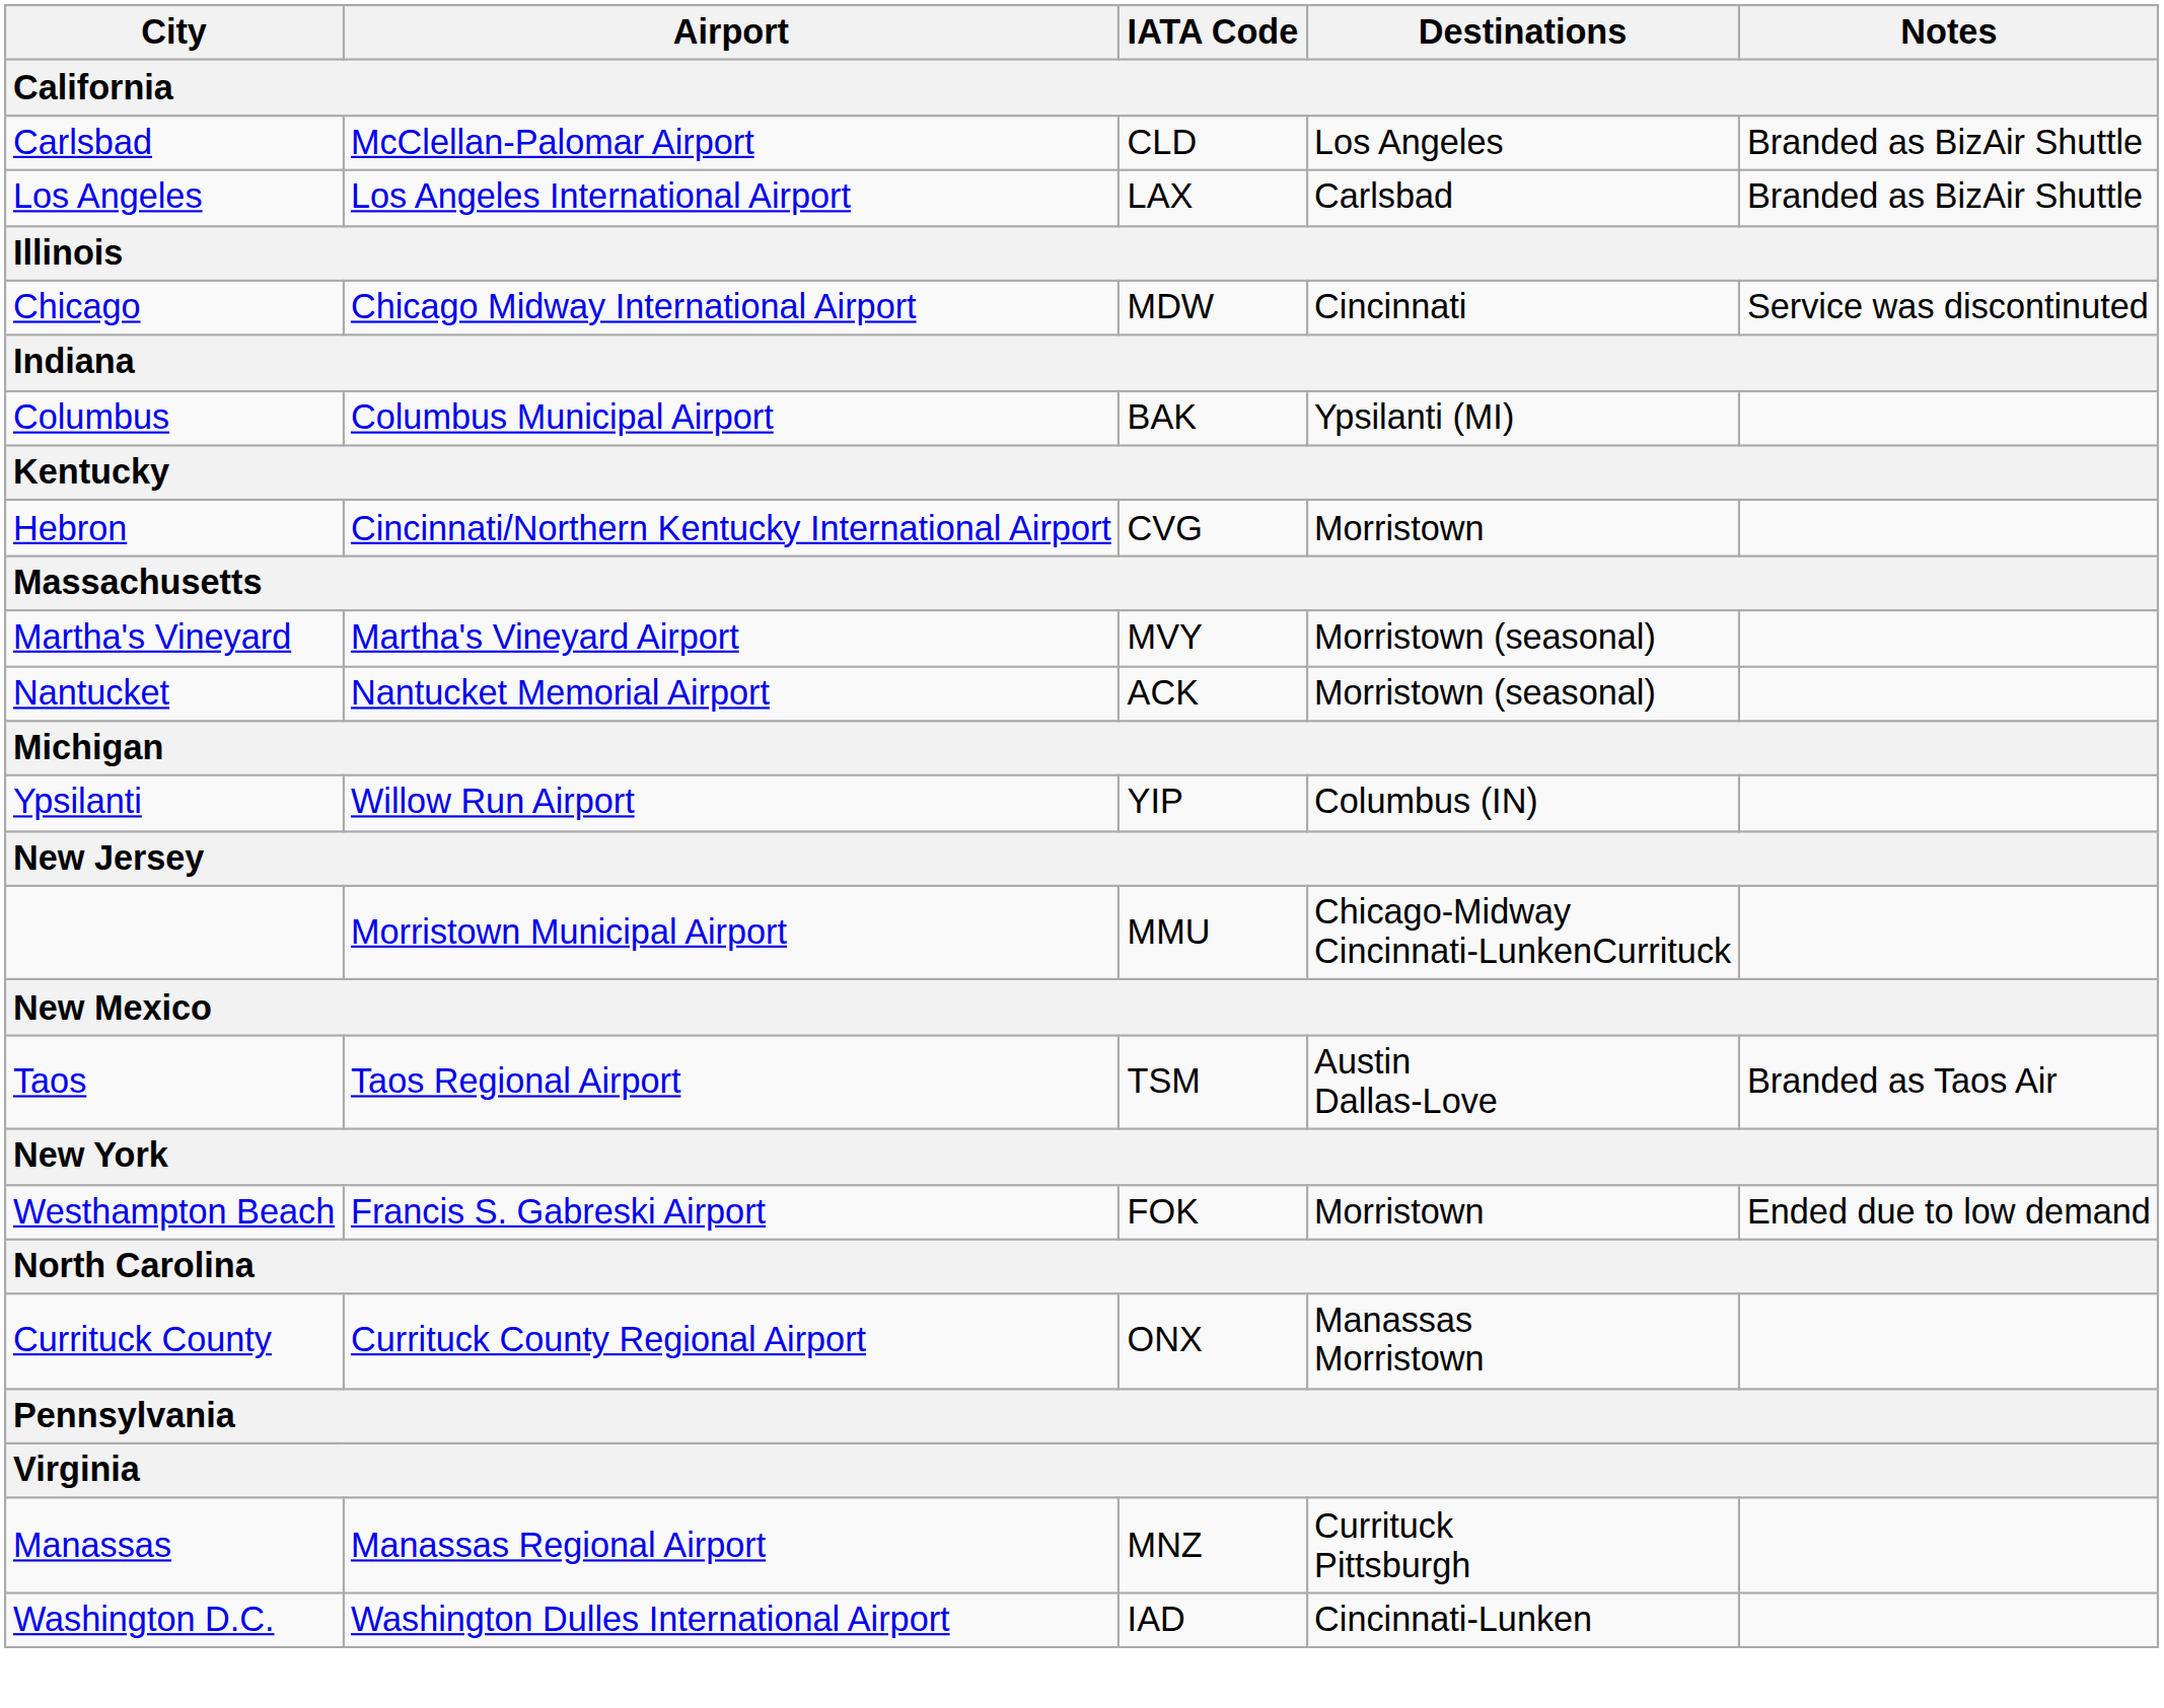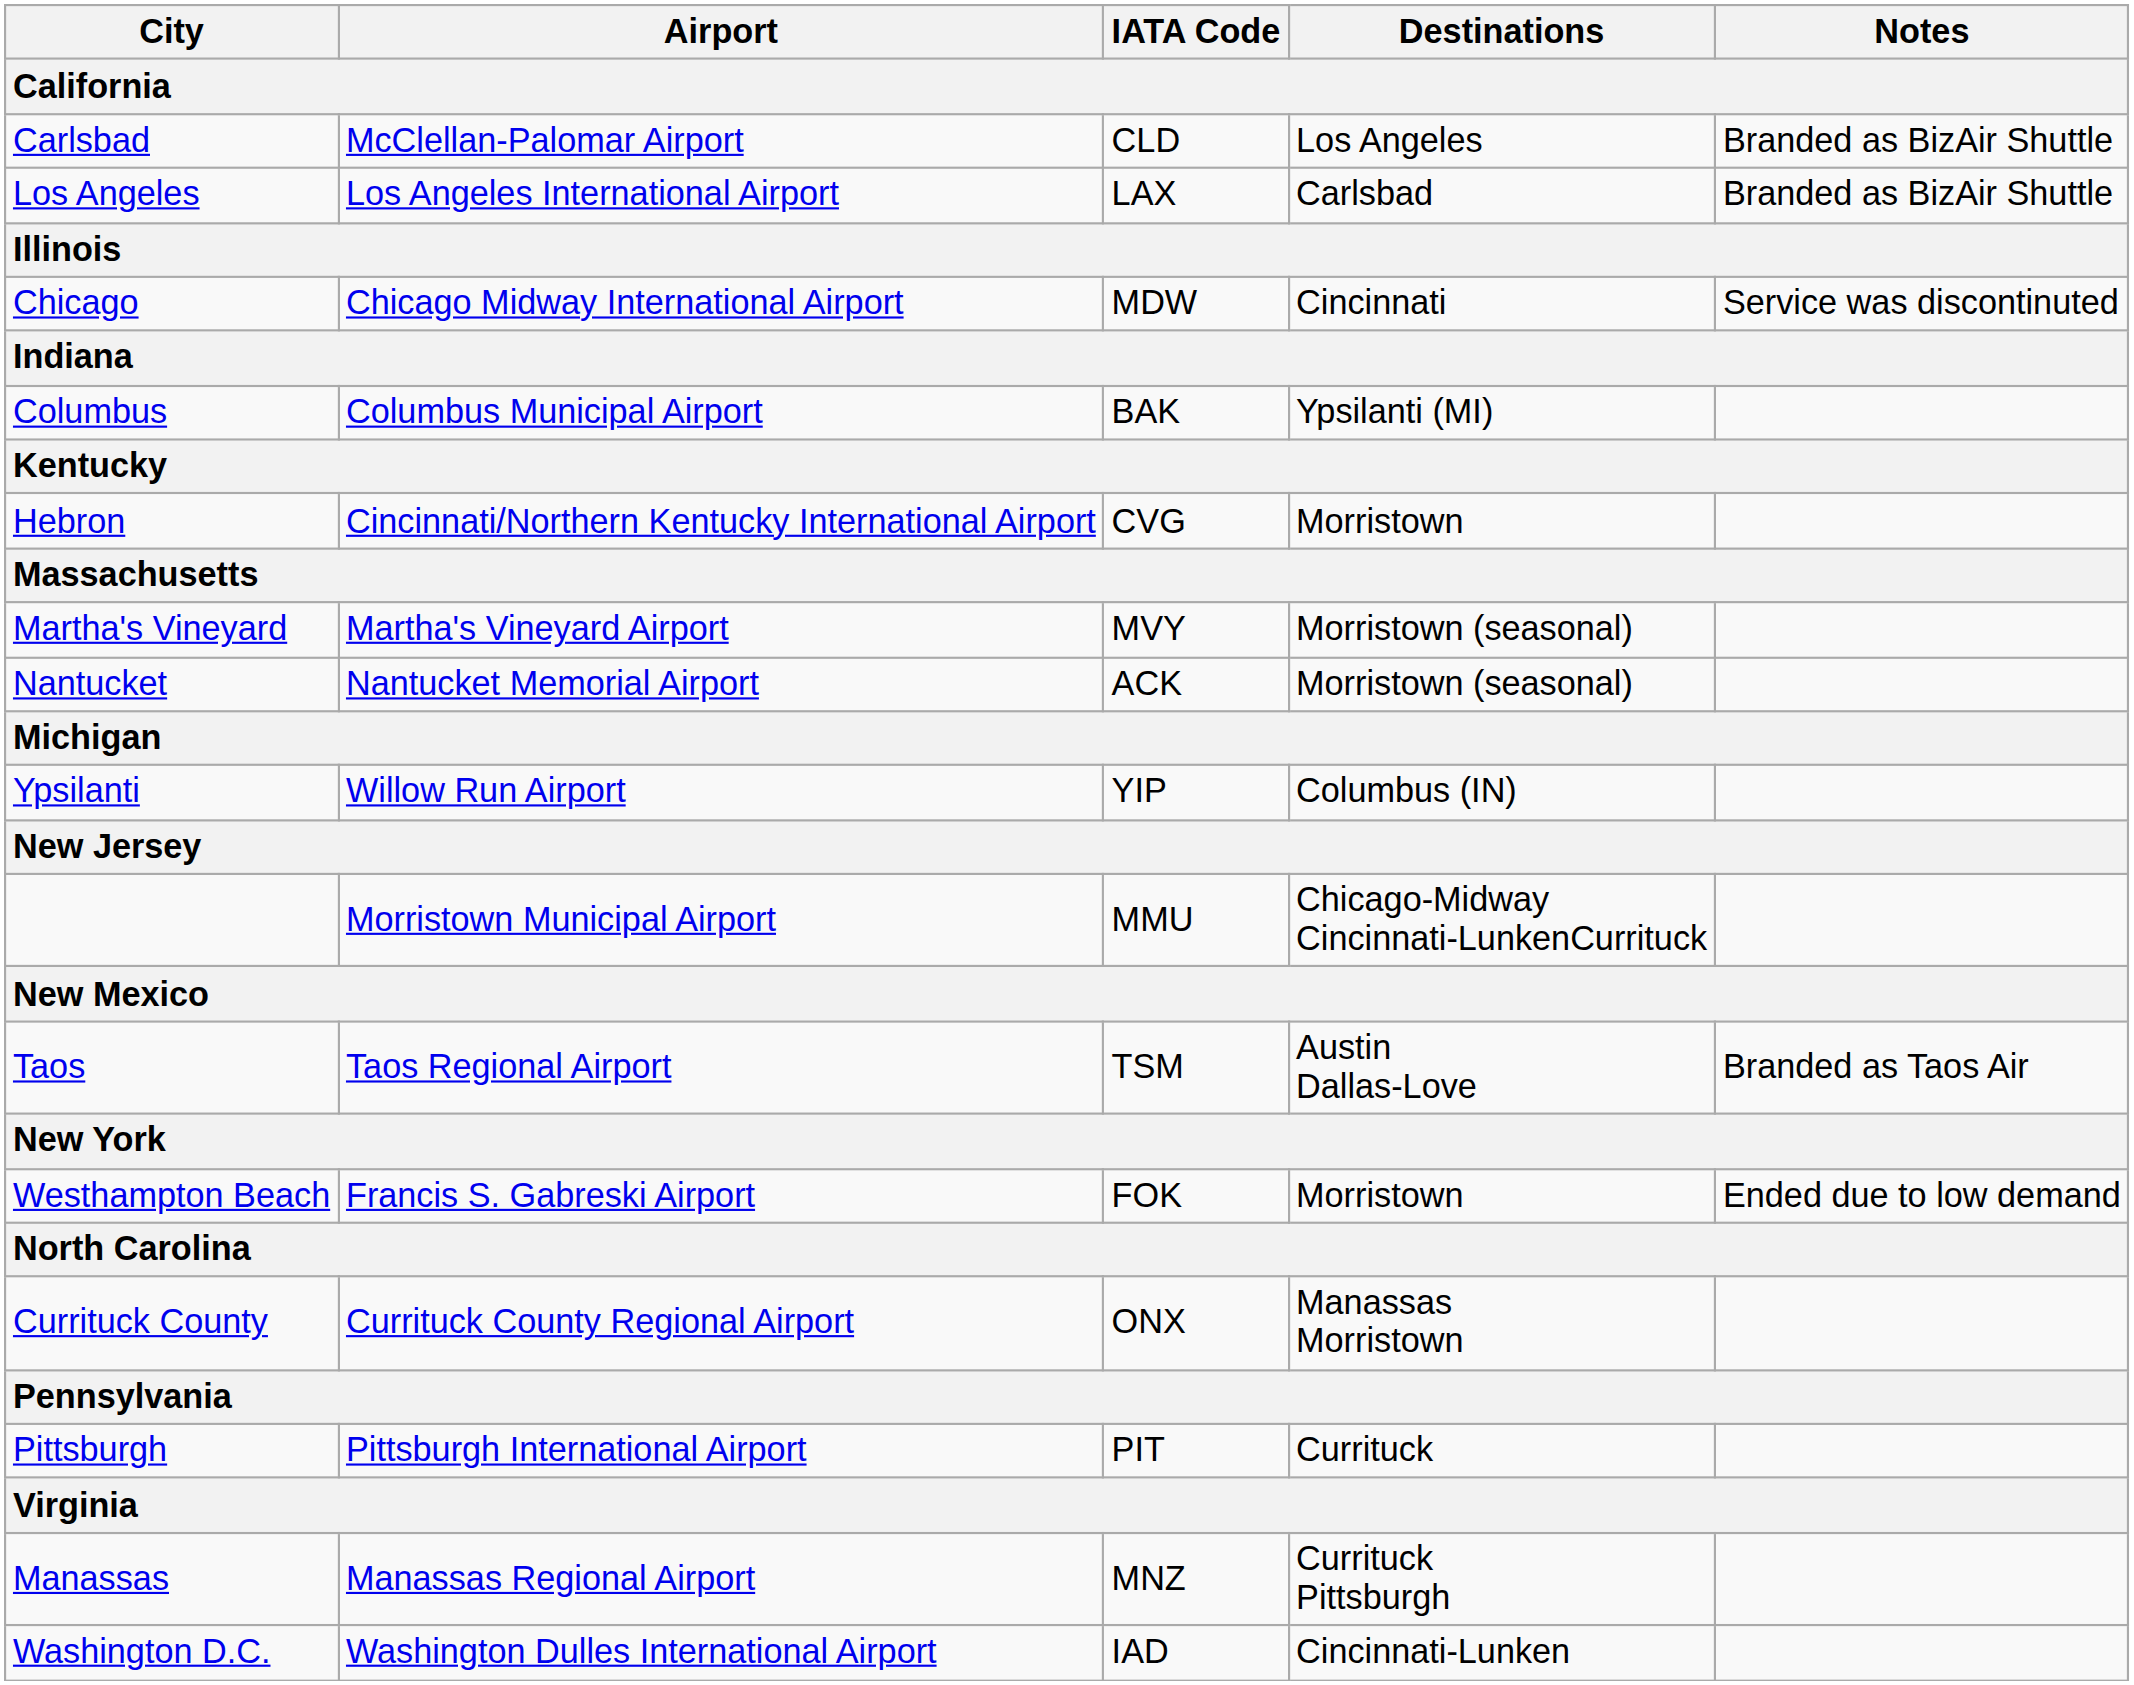 <table class="wikitable">
 <tr>
 <th>City</th>
 <th>Airport</th>
 <th>IATA Code</th>
 <th>Destinations</th>
 <th>Notes</th>
 </tr>
 <tr>
 <th colspan="5" style="text-align: left;">  California</th>
 </tr>
 <tr>
 <td><a href='#'>Carlsbad</a></td>
 <td><a href='#'>McClellan-Palomar Airport</a></td>
 <td>CLD</td>
 <td>Los Angeles</td>
 <td>Branded as BizAir Shuttle</td>
 </tr>
 <tr>
 <td><a href='#'>Los Angeles</a></td>
 <td><a href='#'>Los Angeles International Airport</a></td>
 <td>LAX</td>
 <td>Carlsbad</td>
 <td>Branded as BizAir Shuttle</td>
 </tr>
 <tr>
 <th colspan="5" style="text-align: left;">  Illinois</th>
 </tr>
 <tr>
 <td><a href='#'>Chicago</a></td>
 <td><a href='#'>Chicago Midway International Airport</a></td>
 <td>MDW</td>
 <td>Cincinnati</td>
 <td>Service was discontinuted</td>
 </tr>
 <tr>
 <th colspan="5" style="text-align: left;">  Indiana</th>
 </tr>
 <tr>
 <td><a href='#'>Columbus</a></td>
 <td><a href='#'>Columbus Municipal Airport</a></td>
 <td>BAK</td>
 <td>Ypsilanti (MI)</td>
 <td></td>
 </tr>
 <tr>
 <th colspan="5" style="text-align: left;">  Kentucky</th>
 </tr>
 <tr>
 <td><a href='#'>Hebron</a></td>
 <td><a href='#'>Cincinnati/Northern Kentucky International Airport</a></td>
 <td>CVG</td>
 <td>Morristown</td>
 <td></td>
 </tr>
 <tr>
 <th colspan="5" style="text-align: left;">  Massachusetts</th>
 </tr>
 <tr>
 <td><a href='#'>Martha's Vineyard</a></td>
 <td><a href='#'>Martha's Vineyard Airport</a></td>
 <td>MVY</td>
 <td>Morristown (seasonal)</td>
 <td></td>
 </tr>
 <tr>
 <td><a href='#'>Nantucket</a></td>
 <td><a href='#'>Nantucket Memorial Airport</a></td>
 <td>ACK</td>
 <td>Morristown (seasonal)</td>
 <td></td>
 </tr>
 <tr>
 <th colspan="5" style="text-align: left;">  Michigan</th>
 </tr>
 <tr>
 <td><a href='#'>Ypsilanti</a></td>
 <td><a href='#'>Willow Run Airport</a></td>
 <td>YIP</td>
 <td>Columbus (IN)</td>
 <td></td>
 </tr>
 <tr>
 <th colspan="5" style="text-align: left;">  New Jersey</th>
 </tr>
 <tr>
 <td></td>
 <td><a href='#'>Morristown Municipal Airport</a></td>
 <td>MMU</td>
 <td>Chicago-Midway<br>Cincinnati-LunkenCurrituck</td>
 <td></td>
 </tr>
 <tr>
 <th colspan="5" style="text-align: left;">  New Mexico</th>
 </tr>
 <tr>
 <td><a href='#'>Taos</a></td>
 <td><a href='#'>Taos Regional Airport</a></td>
 <td>TSM</td>
 <td>Austin<br>Dallas-Love</td>
 <td>Branded as Taos Air</td>
 </tr>
 <tr>
 <th colspan="5" style="text-align: left;">  New York</th>
 </tr>
 <tr>
 <td><a href='#'>Westhampton Beach</a></td>
 <td><a href='#'>Francis S. Gabreski Airport</a></td>
 <td>FOK</td>
 <td>Morristown</td>
 <td>Ended due to low demand</td>
 </tr>
 <tr>
 <th colspan="5" style="text-align: left;">  North Carolina</th>
 </tr>
 <tr>
 <td><a href='#'>Currituck County</a></td>
 <td><a href='#'>Currituck County Regional Airport</a></td>
 <td>ONX</td>
 <td>Manassas<br>Morristown</td>
 <td></td>
 </tr>
 <tr>
 <th colspan="5" style="text-align: left;">  Pennsylvania</th>
 </tr>
 <tr>
+<td><a href='#'>Pittsburgh</a></td>
+<td><a href='#'>Pittsburgh International Airport</a></td>
+<td>PIT</td>
+<td>Currituck</td>
+<td></td>
+</tr>
+<tr>
 <th colspan="5" style="text-align: left;">  Virginia</th>
 </tr>
 <tr>
 <td><a href='#'>Manassas</a></td>
 <td><a href='#'>Manassas Regional Airport</a></td>
 <td>MNZ</td>
 <td>Currituck<br>Pittsburgh</td>
 <td></td>
 </tr>
 <tr>
 <td><a href='#'>Washington D.C.</a></td>
 <td><a href='#'>Washington Dulles International Airport</a></td>
 <td>IAD</td>
 <td>Cincinnati-Lunken</td>
 <td></td>
 </tr>
 </table>
